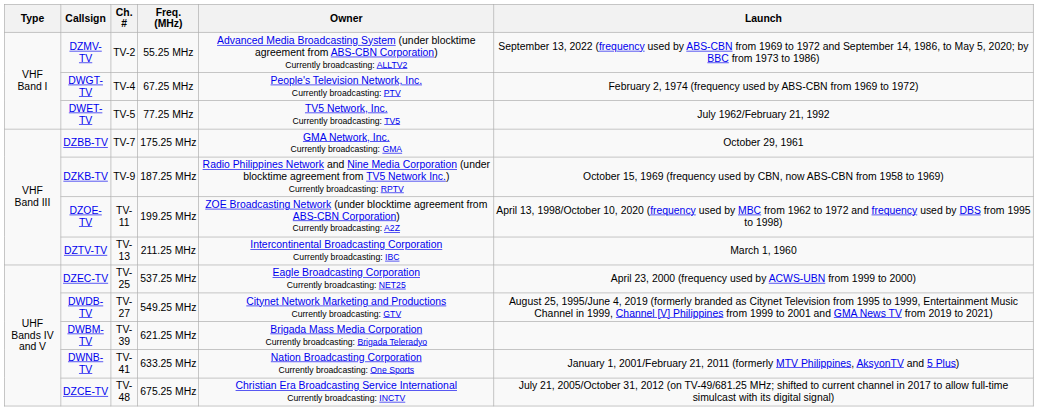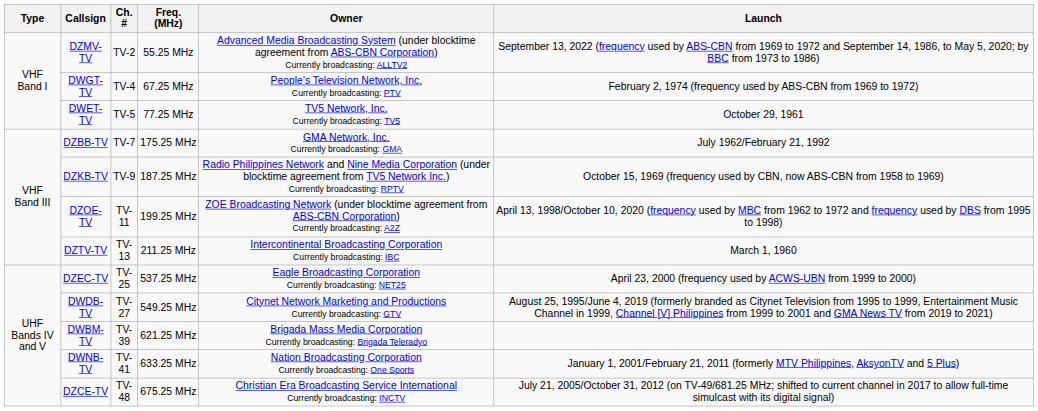 <table class="wikitable" style="width:100%; text-align:center;">
 <tr>
 <th>Type</th>
 <th>Callsign</th>
 <th>Ch. #</th>
 <th>Freq. (MHz)</th>
 <th>Owner</th>
 <th>Launch</th>
 </tr>
 <tr>
 <td rowspan="3">VHF<br>Band I</td>
 <td><a href='#'>DZMV-TV</a></td>
 <td>TV-2</td>
 <td>55.25 MHz</td>
 <td><a href='#'>Advanced Media Broadcasting System</a> (under blocktime agreement from <a href='#'>ABS-CBN Corporation</a>)<br> <small>Currently broadcasting: <a href='#'>ALLTV2</a> </small></td>
 <td>September 13, 2022 (<a href='#'>frequency</a> used by <a href='#'>ABS-CBN</a> from 1969 to 1972 and September 14, 1986, to May 5, 2020; by <a href='#'>BBC</a> from 1973 to 1986)</td>
 </tr>
 <tr>
 <td><a href='#'>DWGT-TV</a></td>
 <td>TV-4</td>
 <td>67.25 MHz</td>
 <td><a href='#'>People's Television Network, Inc.</a><br><small>Currently broadcasting: <a href='#'>PTV</a></small></td>
 <td>February 2, 1974 (frequency used by ABS-CBN from 1969 to 1972)</td>
 </tr>
 <tr>
 <td><a href='#'>DWET-TV</a></td>
 <td>TV-5</td>
 <td>77.25 MHz</td>
 <td><a href='#'>TV5 Network, Inc.</a><br><small>Currently broadcasting: <a href='#'>TV5</a></small></td>
-<td>July 1962/February 21, 1992</td>
+<td>October 29, 1961</td>
 </tr>
 <tr>
 <td rowspan="4">VHF<br>Band III</td>
 <td><a href='#'>DZBB-TV</a></td>
 <td>TV-7</td>
 <td>175.25 MHz</td>
 <td><a href='#'>GMA Network, Inc.</a><br><small>Currently broadcasting: <a href='#'>GMA</a></small></td>
-<td>October 29, 1961</td>
+<td>July 1962/February 21, 1992</td>
 </tr>
 <tr>
 <td><a href='#'>DZKB-TV</a></td>
 <td>TV-9</td>
 <td>187.25 MHz</td>
 <td><a href='#'>Radio Philippines Network</a> and <a href='#'>Nine Media Corporation</a> (under blocktime agreement from <a href='#'>TV5 Network Inc.</a>)<br><small>Currently broadcasting: <a href='#'>RPTV</a></small></td>
 <td>October 15, 1969 (frequency used by CBN, now ABS-CBN from 1958 to 1969)</td>
 </tr>
 <tr>
 <td><a href='#'>DZOE-TV</a></td>
 <td>TV-11</td>
 <td>199.25 MHz</td>
 <td><a href='#'>ZOE Broadcasting Network</a> (under blocktime agreement from <a href='#'>ABS-CBN Corporation</a>) <br><small>Currently broadcasting: <a href='#'>A2Z</a></small></td>
 <td>April 13, 1998/October 10, 2020 (<a href='#'>frequency</a> used by <a href='#'>MBC</a> from 1962 to 1972 and <a href='#'>frequency</a> used by <a href='#'>DBS</a> from 1995 to 1998)</td>
 </tr>
 <tr>
 <td><a href='#'>DZTV-TV</a></td>
 <td>TV-13</td>
 <td>211.25 MHz</td>
 <td><a href='#'>Intercontinental Broadcasting Corporation</a> <br><small>Currently broadcasting: <a href='#'>IBC</a></small></td>
 <td>March 1, 1960</td>
 </tr>
 <tr>
 <td rowspan="5">UHF<br>Bands IV and V</td>
 <td><a href='#'>DZEC-TV</a></td>
 <td>TV-25</td>
 <td>537.25 MHz</td>
 <td><a href='#'>Eagle Broadcasting Corporation</a><br><small>Currently broadcasting: <a href='#'>NET25</a></small></td>
 <td>April 23, 2000 (frequency used by <a href='#'>ACWS-UBN</a> from 1999 to 2000)</td>
 </tr>
 <tr>
 <td><a href='#'>DWDB-TV</a></td>
 <td>TV-27</td>
 <td>549.25 MHz</td>
 <td><a href='#'>Citynet Network Marketing and Productions</a><br><small>Currently broadcasting: <a href='#'>GTV</a></small></td>
 <td>August 25, 1995/June 4, 2019 (formerly branded as Citynet Television from 1995 to 1999, Entertainment Music Channel in 1999, <a href='#'>Channel [V] Philippines</a> from 1999 to 2001 and <a href='#'>GMA News TV</a> from 2019 to 2021)</td>
 </tr>
 <tr>
 <td><a href='#'>DWBM-TV</a></td>
 <td>TV-39</td>
 <td>621.25 MHz</td>
 <td><a href='#'>Brigada Mass Media Corporation</a><br><small>Currently broadcasting: <a href='#'>Brigada Teleradyo</a></small></td>
 <td></td>
 </tr>
 <tr>
 <td><a href='#'>DWNB-TV</a></td>
 <td>TV-41</td>
 <td>633.25 MHz</td>
 <td><a href='#'>Nation Broadcasting Corporation</a><br><small>Currently broadcasting: <a href='#'>One Sports</a></small></td>
 <td>January 1, 2001/February 21, 2011 (formerly <a href='#'>MTV Philippines</a>, <a href='#'>AksyonTV</a> and <a href='#'>5 Plus</a>)</td>
 </tr>
 <tr>
 <td><a href='#'>DZCE-TV</a></td>
 <td>TV-48</td>
 <td>675.25 MHz</td>
 <td><a href='#'>Christian Era Broadcasting Service International</a><br><small>Currently broadcasting: <a href='#'>INCTV</a></small></td>
 <td>July 21, 2005/October 31, 2012 (on TV-49/681.25 MHz; shifted to current channel in 2017 to allow full-time simulcast with its digital signal)</td>
 </tr>
 </table>
